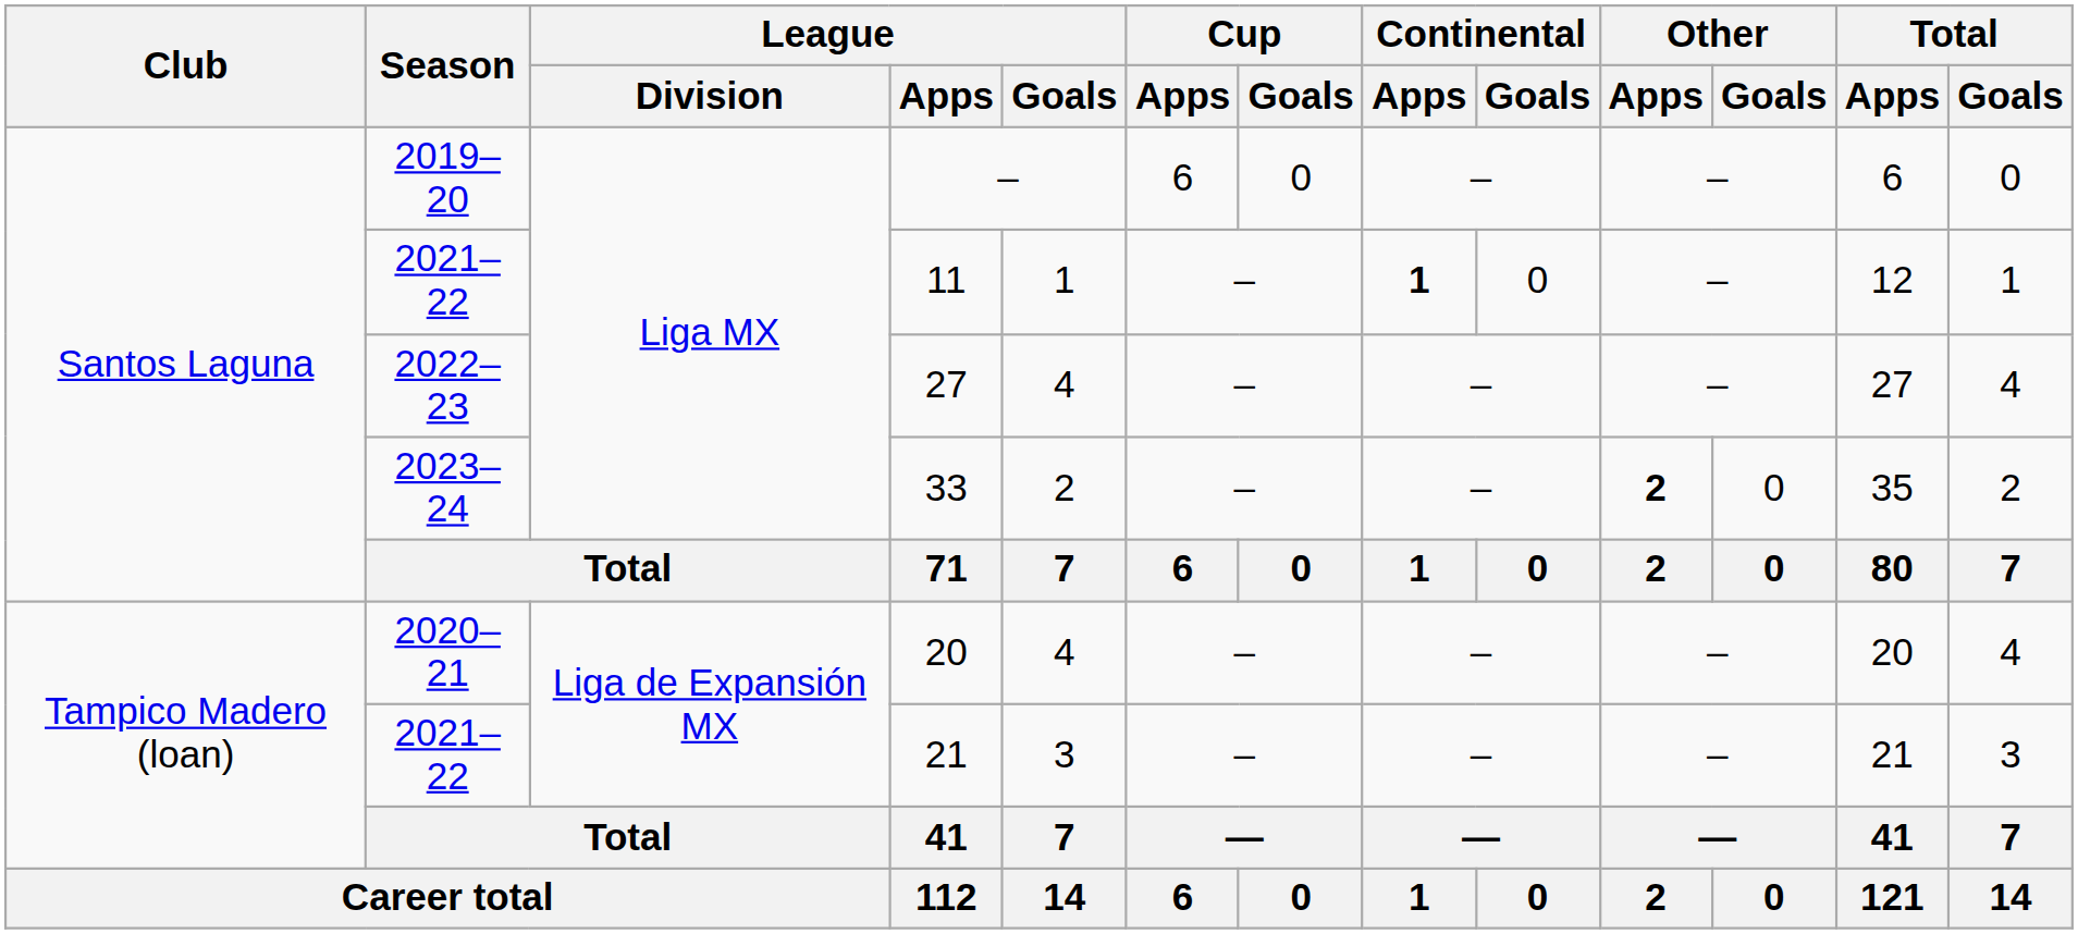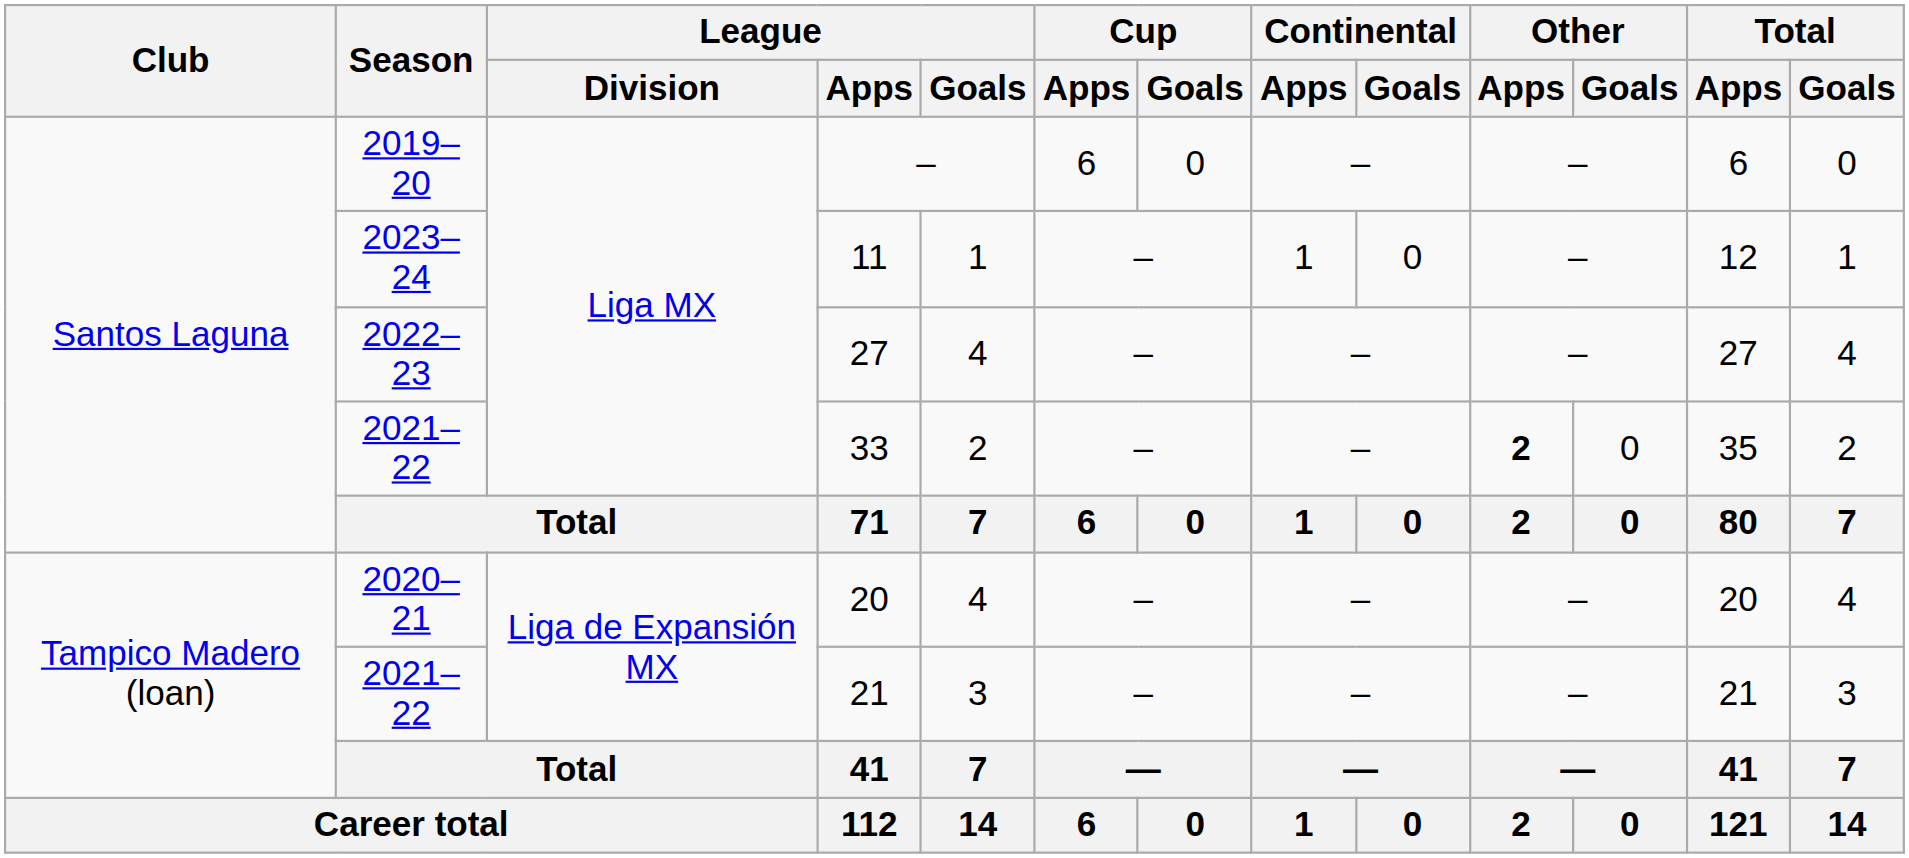 <table class="wikitable" style="text-align: center">
 <tr>
 <th rowspan="2">Club</th>
 <th rowspan="2">Season</th>
 <th colspan="3">League</th>
 <th colspan="2">Cup</th>
 <th colspan="2">Continental</th>
 <th colspan="2">Other</th>
 <th colspan="2">Total</th>
 </tr>
 <tr>
 <th>Division</th>
 <th>Apps</th>
 <th>Goals</th>
 <th>Apps</th>
 <th>Goals</th>
 <th>Apps</th>
 <th>Goals</th>
 <th>Apps</th>
 <th>Goals</th>
 <th>Apps</th>
 <th>Goals</th>
 </tr>
 <tr>
 <td rowspan="5"><a href='#'>Santos Laguna</a></td>
 <td><a href='#'>2019–20</a></td>
 <td rowspan="4"><a href='#'>Liga MX</a></td>
 <td colspan="2">–</td>
 <td>6</td>
 <td>0</td>
 <td colspan="2">–</td>
 <td colspan="2">–</td>
 <td>6</td>
 <td>0</td>
 </tr>
 <tr>
-<td><a href='#'>2021–22</a></td>
+<td><a href='#'>2023–24</a></td>
 <td>11</td>
 <td>1</td>
 <td colspan="2">–</td>
-<td><strong>1</strong></td>
+<td>1</td>
 <td>0</td>
 <td colspan="2">–</td>
 <td>12</td>
 <td>1</td>
 </tr>
 <tr>
 <td><a href='#'>2022–23</a></td>
 <td>27</td>
 <td>4</td>
 <td colspan="2">–</td>
 <td colspan="2">–</td>
 <td colspan="2">–</td>
 <td>27</td>
 <td>4</td>
 </tr>
 <tr>
-<td><a href='#'>2023–24</a></td>
+<td><a href='#'>2021–22</a></td>
 <td>33</td>
 <td>2</td>
 <td colspan="2">–</td>
 <td colspan="2">–</td>
 <td><strong>2</strong></td>
 <td>0</td>
 <td>35</td>
 <td>2</td>
 </tr>
 <tr>
 <th colspan="2">Total</th>
 <th>71</th>
 <th>7</th>
 <th>6</th>
 <th>0</th>
 <th>1</th>
 <th>0</th>
 <th>2</th>
 <th>0</th>
 <th>80</th>
 <th>7</th>
 </tr>
 <tr>
 <td rowspan="3"><a href='#'>Tampico Madero</a> (loan)</td>
 <td><a href='#'>2020–21</a></td>
 <td rowspan="2"><a href='#'>Liga de Expansión MX</a></td>
 <td>20</td>
 <td>4</td>
 <td colspan="2">–</td>
 <td colspan="2">–</td>
 <td colspan="2">–</td>
 <td>20</td>
 <td>4</td>
 </tr>
 <tr>
 <td><a href='#'>2021–22</a></td>
 <td>21</td>
 <td>3</td>
 <td colspan="2">–</td>
 <td colspan="2">–</td>
 <td colspan="2">–</td>
 <td>21</td>
 <td>3</td>
 </tr>
 <tr>
 <th colspan="2">Total</th>
 <th>41</th>
 <th>7</th>
 <th colspan="2">—</th>
 <th colspan="2">—</th>
 <th colspan="2">—</th>
 <th>41</th>
 <th>7</th>
 </tr>
 <tr>
 <th colspan="3"><strong>Career total</strong></th>
 <th>112</th>
 <th>14</th>
 <th>6</th>
 <th>0</th>
 <th>1</th>
 <th>0</th>
 <th>2</th>
 <th>0</th>
 <th>121</th>
 <th>14</th>
 </tr>
 </table>
